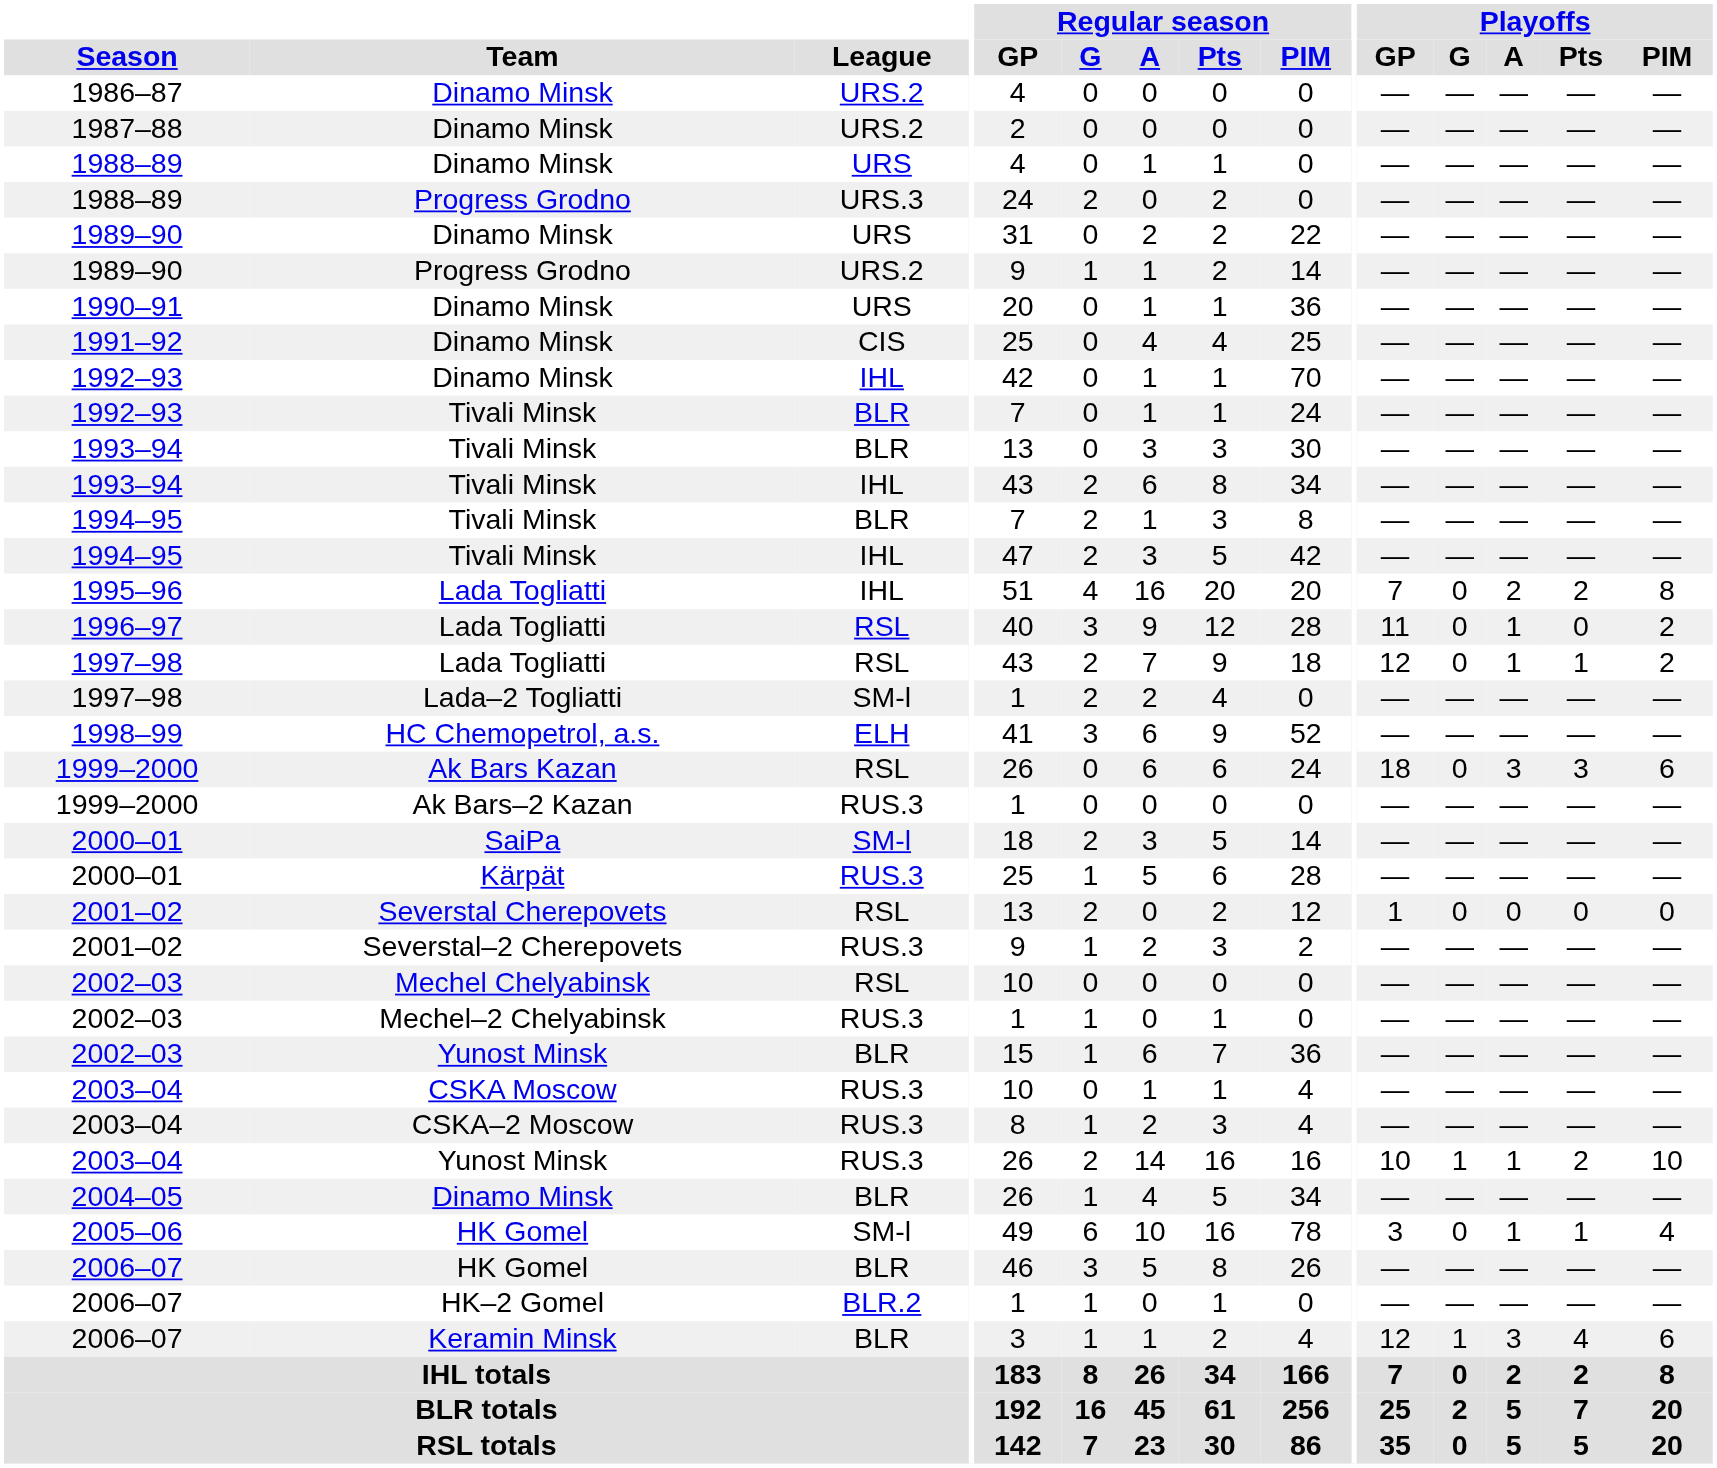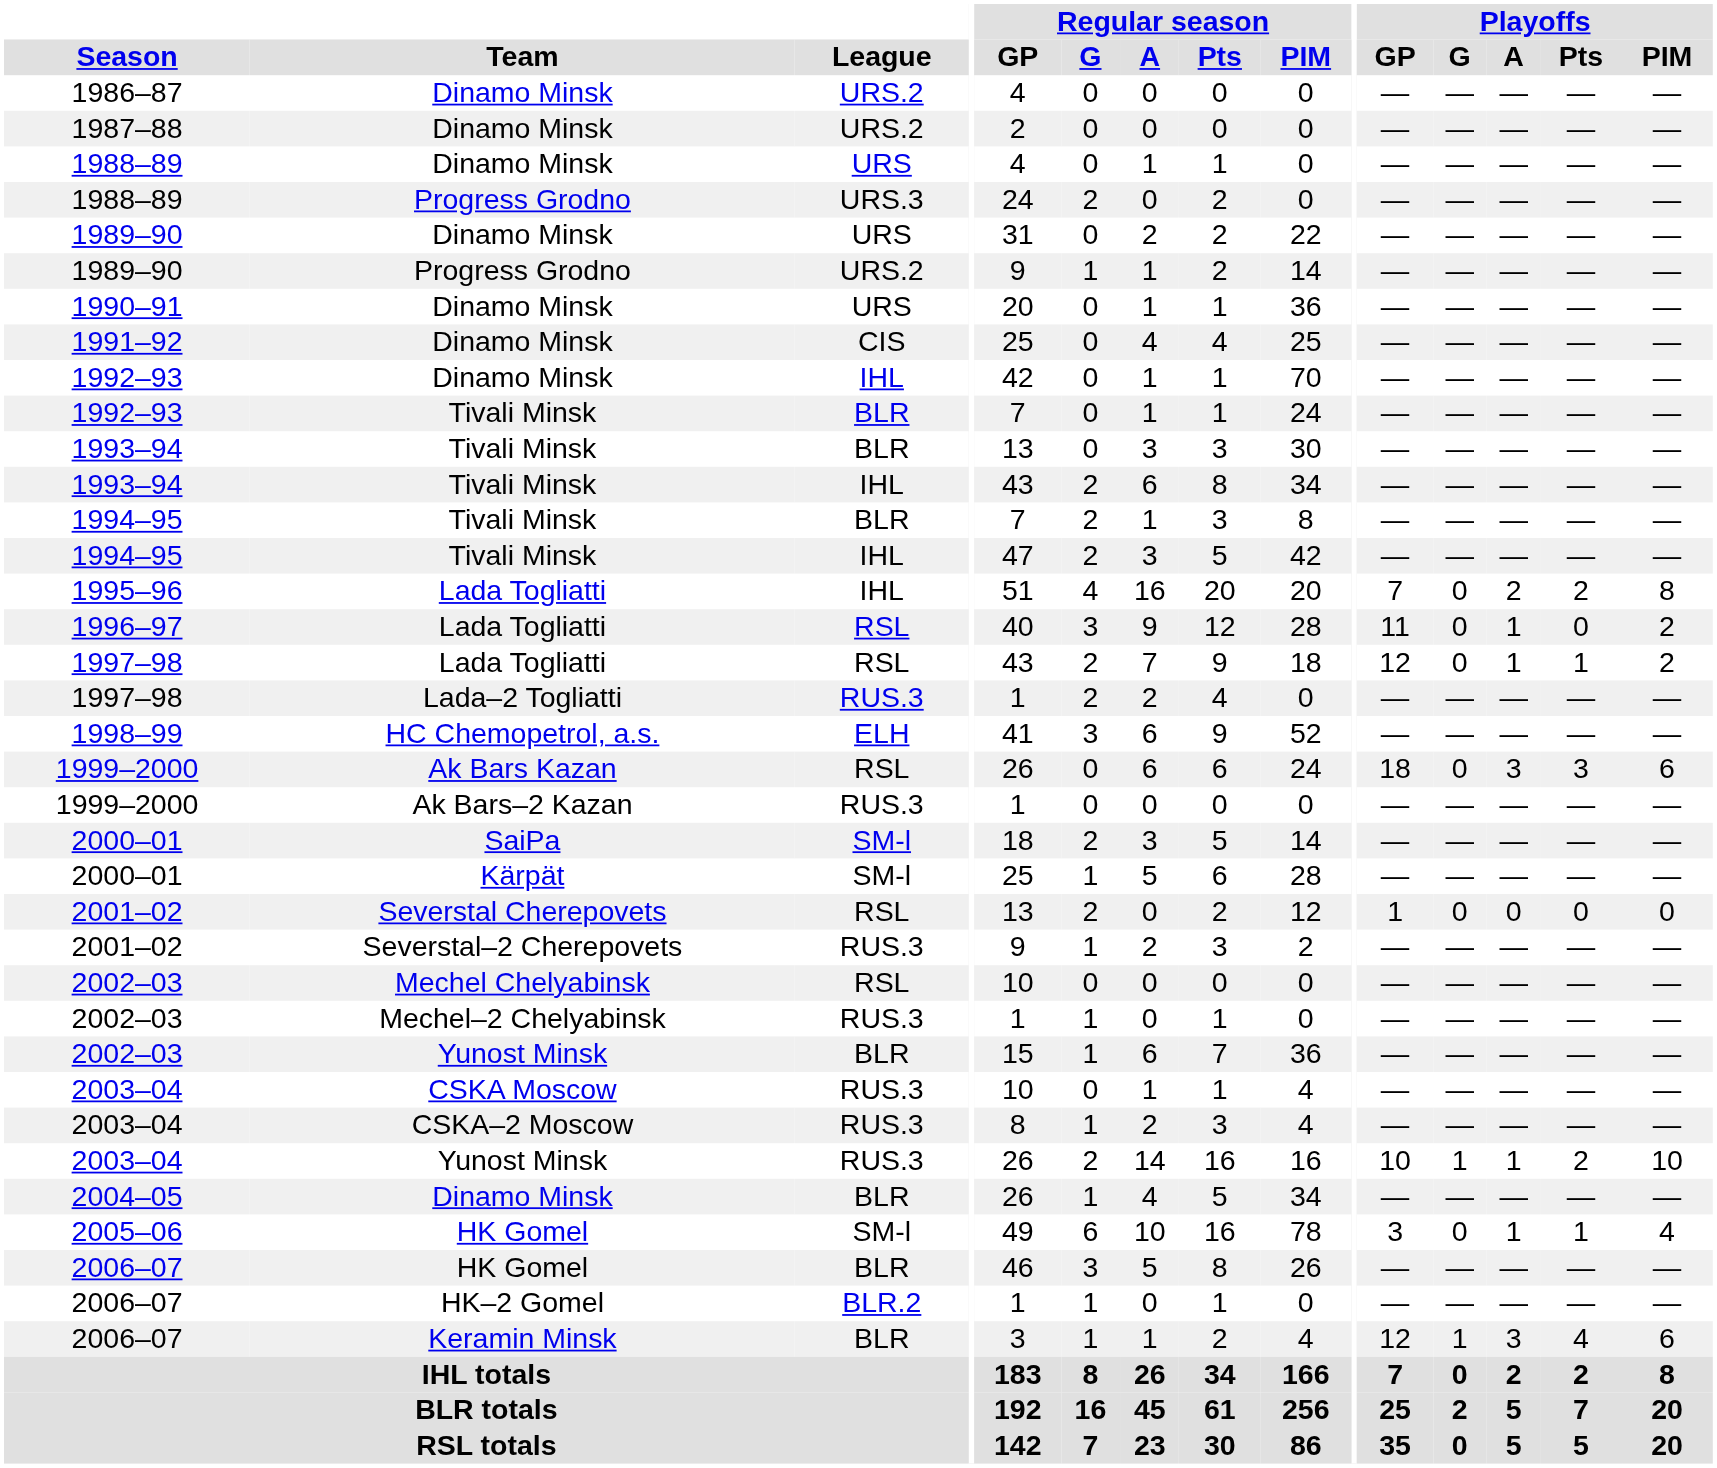 <table border="0" cellpadding="1" cellspacing="0" style="text-align:center; width:60em">
 <tr bgcolor="#e0e0e0">
 <th colspan="3" bgcolor="#ffffff"></th>
 <th rowspan="99" bgcolor="#ffffff"></th>
 <th colspan="5"><a href='#'>Regular season</a></th>
 <th rowspan="99" bgcolor="#ffffff"></th>
 <th colspan="5"><a href='#'>Playoffs</a></th>
 </tr>
 <tr bgcolor="#e0e0e0">
 <th><a href='#'>Season</a></th>
 <th>Team</th>
 <th>League</th>
 <th>GP</th>
 <th><a href='#'>G</a></th>
 <th><a href='#'>A</a></th>
 <th><a href='#'>Pts</a></th>
 <th><a href='#'>PIM</a></th>
 <th>GP</th>
 <th>G</th>
 <th>A</th>
 <th>Pts</th>
 <th>PIM</th>
 </tr>
 <tr>
 <td>1986–87</td>
 <td><a href='#'>Dinamo Minsk</a></td>
 <td><a href='#'>URS.2</a></td>
 <td>4</td>
 <td>0</td>
 <td>0</td>
 <td>0</td>
 <td>0</td>
 <td>—</td>
 <td>—</td>
 <td>—</td>
 <td>—</td>
 <td>—</td>
 </tr>
 <tr bgcolor="#f0f0f0">
 <td>1987–88</td>
 <td>Dinamo Minsk</td>
 <td>URS.2</td>
 <td>2</td>
 <td>0</td>
 <td>0</td>
 <td>0</td>
 <td>0</td>
 <td>—</td>
 <td>—</td>
 <td>—</td>
 <td>—</td>
 <td>—</td>
 </tr>
 <tr>
 <td><a href='#'>1988–89</a></td>
 <td>Dinamo Minsk</td>
 <td><a href='#'>URS</a></td>
 <td>4</td>
 <td>0</td>
 <td>1</td>
 <td>1</td>
 <td>0</td>
 <td>—</td>
 <td>—</td>
 <td>—</td>
 <td>—</td>
 <td>—</td>
 </tr>
 <tr bgcolor="#f0f0f0">
 <td>1988–89</td>
 <td><a href='#'>Progress Grodno</a></td>
 <td>URS.3</td>
 <td>24</td>
 <td>2</td>
 <td>0</td>
 <td>2</td>
 <td>0</td>
 <td>—</td>
 <td>—</td>
 <td>—</td>
 <td>—</td>
 <td>—</td>
 </tr>
 <tr>
 <td><a href='#'>1989–90</a></td>
 <td>Dinamo Minsk</td>
 <td>URS</td>
 <td>31</td>
 <td>0</td>
 <td>2</td>
 <td>2</td>
 <td>22</td>
 <td>—</td>
 <td>—</td>
 <td>—</td>
 <td>—</td>
 <td>—</td>
 </tr>
 <tr bgcolor="#f0f0f0">
 <td>1989–90</td>
 <td>Progress Grodno</td>
 <td>URS.2</td>
 <td>9</td>
 <td>1</td>
 <td>1</td>
 <td>2</td>
 <td>14</td>
 <td>—</td>
 <td>—</td>
 <td>—</td>
 <td>—</td>
 <td>—</td>
 </tr>
 <tr>
 <td><a href='#'>1990–91</a></td>
 <td>Dinamo Minsk</td>
 <td>URS</td>
 <td>20</td>
 <td>0</td>
 <td>1</td>
 <td>1</td>
 <td>36</td>
 <td>—</td>
 <td>—</td>
 <td>—</td>
 <td>—</td>
 <td>—</td>
 </tr>
 <tr bgcolor="#f0f0f0">
 <td><a href='#'>1991–92</a></td>
 <td>Dinamo Minsk</td>
 <td>CIS</td>
 <td>25</td>
 <td>0</td>
 <td>4</td>
 <td>4</td>
 <td>25</td>
 <td>—</td>
 <td>—</td>
 <td>—</td>
 <td>—</td>
 <td>—</td>
 </tr>
 <tr>
 <td><a href='#'>1992–93</a></td>
 <td>Dinamo Minsk</td>
 <td><a href='#'>IHL</a></td>
 <td>42</td>
 <td>0</td>
 <td>1</td>
 <td>1</td>
 <td>70</td>
 <td>—</td>
 <td>—</td>
 <td>—</td>
 <td>—</td>
 <td>—</td>
 </tr>
 <tr bgcolor="#f0f0f0">
 <td><a href='#'>1992–93</a></td>
 <td>Tivali Minsk</td>
 <td><a href='#'>BLR</a></td>
 <td>7</td>
 <td>0</td>
 <td>1</td>
 <td>1</td>
 <td>24</td>
 <td>—</td>
 <td>—</td>
 <td>—</td>
 <td>—</td>
 <td>—</td>
 </tr>
 <tr>
 <td><a href='#'>1993–94</a></td>
 <td>Tivali Minsk</td>
 <td>BLR</td>
 <td>13</td>
 <td>0</td>
 <td>3</td>
 <td>3</td>
 <td>30</td>
 <td>—</td>
 <td>—</td>
 <td>—</td>
 <td>—</td>
 <td>—</td>
 </tr>
 <tr bgcolor="#f0f0f0">
 <td><a href='#'>1993–94</a></td>
 <td>Tivali Minsk</td>
 <td>IHL</td>
 <td>43</td>
 <td>2</td>
 <td>6</td>
 <td>8</td>
 <td>34</td>
 <td>—</td>
 <td>—</td>
 <td>—</td>
 <td>—</td>
 <td>—</td>
 </tr>
 <tr>
 <td><a href='#'>1994–95</a></td>
 <td>Tivali Minsk</td>
 <td>BLR</td>
 <td>7</td>
 <td>2</td>
 <td>1</td>
 <td>3</td>
 <td>8</td>
 <td>—</td>
 <td>—</td>
 <td>—</td>
 <td>—</td>
 <td>—</td>
 </tr>
 <tr bgcolor="#f0f0f0">
 <td><a href='#'>1994–95</a></td>
 <td>Tivali Minsk</td>
 <td>IHL</td>
 <td>47</td>
 <td>2</td>
 <td>3</td>
 <td>5</td>
 <td>42</td>
 <td>—</td>
 <td>—</td>
 <td>—</td>
 <td>—</td>
 <td>—</td>
 </tr>
 <tr>
 <td><a href='#'>1995–96</a></td>
 <td><a href='#'>Lada Togliatti</a></td>
 <td>IHL</td>
 <td>51</td>
 <td>4</td>
 <td>16</td>
 <td>20</td>
 <td>20</td>
 <td>7</td>
 <td>0</td>
 <td>2</td>
 <td>2</td>
 <td>8</td>
 </tr>
 <tr bgcolor="#f0f0f0">
 <td><a href='#'>1996–97</a></td>
 <td>Lada Togliatti</td>
 <td><a href='#'>RSL</a></td>
 <td>40</td>
 <td>3</td>
 <td>9</td>
 <td>12</td>
 <td>28</td>
 <td>11</td>
 <td>0</td>
 <td>1</td>
 <td>0</td>
 <td>2</td>
 </tr>
 <tr>
 <td><a href='#'>1997–98</a></td>
 <td>Lada Togliatti</td>
 <td>RSL</td>
 <td>43</td>
 <td>2</td>
 <td>7</td>
 <td>9</td>
 <td>18</td>
 <td>12</td>
 <td>0</td>
 <td>1</td>
 <td>1</td>
 <td>2</td>
 </tr>
 <tr bgcolor="#f0f0f0">
 <td>1997–98</td>
 <td>Lada–2 Togliatti</td>
-<td>SM-l</td>
+<td><a href='#'>RUS.3</a></td>
 <td>1</td>
 <td>2</td>
 <td>2</td>
 <td>4</td>
 <td>0</td>
 <td>—</td>
 <td>—</td>
 <td>—</td>
 <td>—</td>
 <td>—</td>
 </tr>
 <tr>
 <td><a href='#'>1998–99</a></td>
 <td><a href='#'>HC Chemopetrol, a.s.</a></td>
 <td><a href='#'>ELH</a></td>
 <td>41</td>
 <td>3</td>
 <td>6</td>
 <td>9</td>
 <td>52</td>
 <td>—</td>
 <td>—</td>
 <td>—</td>
 <td>—</td>
 <td>—</td>
 </tr>
 <tr bgcolor="#f0f0f0">
 <td><a href='#'>1999–2000</a></td>
 <td><a href='#'>Ak Bars Kazan</a></td>
 <td>RSL</td>
 <td>26</td>
 <td>0</td>
 <td>6</td>
 <td>6</td>
 <td>24</td>
 <td>18</td>
 <td>0</td>
 <td>3</td>
 <td>3</td>
 <td>6</td>
 </tr>
 <tr>
 <td>1999–2000</td>
 <td>Ak Bars–2 Kazan</td>
 <td>RUS.3</td>
 <td>1</td>
 <td>0</td>
 <td>0</td>
 <td>0</td>
 <td>0</td>
 <td>—</td>
 <td>—</td>
 <td>—</td>
 <td>—</td>
 <td>—</td>
 </tr>
 <tr bgcolor="#f0f0f0">
 <td><a href='#'>2000–01</a></td>
 <td><a href='#'>SaiPa</a></td>
 <td><a href='#'>SM-l</a></td>
 <td>18</td>
 <td>2</td>
 <td>3</td>
 <td>5</td>
 <td>14</td>
 <td>—</td>
 <td>—</td>
 <td>—</td>
 <td>—</td>
 <td>—</td>
 </tr>
 <tr>
 <td>2000–01</td>
 <td><a href='#'>Kärpät</a></td>
-<td><a href='#'>RUS.3</a></td>
+<td>SM-l</td>
 <td>25</td>
 <td>1</td>
 <td>5</td>
 <td>6</td>
 <td>28</td>
 <td>—</td>
 <td>—</td>
 <td>—</td>
 <td>—</td>
 <td>—</td>
 </tr>
 <tr bgcolor="#f0f0f0">
 <td><a href='#'>2001–02</a></td>
 <td><a href='#'>Severstal Cherepovets</a></td>
 <td>RSL</td>
 <td>13</td>
 <td>2</td>
 <td>0</td>
 <td>2</td>
 <td>12</td>
 <td>1</td>
 <td>0</td>
 <td>0</td>
 <td>0</td>
 <td>0</td>
 </tr>
 <tr>
 <td>2001–02</td>
 <td>Severstal–2 Cherepovets</td>
 <td>RUS.3</td>
 <td>9</td>
 <td>1</td>
 <td>2</td>
 <td>3</td>
 <td>2</td>
 <td>—</td>
 <td>—</td>
 <td>—</td>
 <td>—</td>
 <td>—</td>
 </tr>
 <tr bgcolor="#f0f0f0">
 <td><a href='#'>2002–03</a></td>
 <td><a href='#'>Mechel Chelyabinsk</a></td>
 <td>RSL</td>
 <td>10</td>
 <td>0</td>
 <td>0</td>
 <td>0</td>
 <td>0</td>
 <td>—</td>
 <td>—</td>
 <td>—</td>
 <td>—</td>
 <td>—</td>
 </tr>
 <tr>
 <td>2002–03</td>
 <td>Mechel–2 Chelyabinsk</td>
 <td>RUS.3</td>
 <td>1</td>
 <td>1</td>
 <td>0</td>
 <td>1</td>
 <td>0</td>
 <td>—</td>
 <td>—</td>
 <td>—</td>
 <td>—</td>
 <td>—</td>
 </tr>
 <tr bgcolor="#f0f0f0">
 <td><a href='#'>2002–03</a></td>
 <td><a href='#'>Yunost Minsk</a></td>
 <td>BLR</td>
 <td>15</td>
 <td>1</td>
 <td>6</td>
 <td>7</td>
 <td>36</td>
 <td>—</td>
 <td>—</td>
 <td>—</td>
 <td>—</td>
 <td>—</td>
 </tr>
 <tr>
 <td><a href='#'>2003–04</a></td>
 <td><a href='#'>CSKA Moscow</a></td>
 <td>RUS.3</td>
 <td>10</td>
 <td>0</td>
 <td>1</td>
 <td>1</td>
 <td>4</td>
 <td>—</td>
 <td>—</td>
 <td>—</td>
 <td>—</td>
 <td>—</td>
 </tr>
 <tr bgcolor="#f0f0f0">
 <td>2003–04</td>
 <td>CSKA–2 Moscow</td>
 <td>RUS.3</td>
 <td>8</td>
 <td>1</td>
 <td>2</td>
 <td>3</td>
 <td>4</td>
 <td>—</td>
 <td>—</td>
 <td>—</td>
 <td>—</td>
 <td>—</td>
 </tr>
 <tr>
 <td><a href='#'>2003–04</a></td>
 <td>Yunost Minsk</td>
 <td>RUS.3</td>
 <td>26</td>
 <td>2</td>
 <td>14</td>
 <td>16</td>
 <td>16</td>
 <td>10</td>
 <td>1</td>
 <td>1</td>
 <td>2</td>
 <td>10</td>
 </tr>
 <tr bgcolor="#f0f0f0">
 <td><a href='#'>2004–05</a></td>
 <td><a href='#'>Dinamo Minsk</a></td>
 <td>BLR</td>
 <td>26</td>
 <td>1</td>
 <td>4</td>
 <td>5</td>
 <td>34</td>
 <td>—</td>
 <td>—</td>
 <td>—</td>
 <td>—</td>
 <td>—</td>
 </tr>
 <tr>
 <td><a href='#'>2005–06</a></td>
 <td><a href='#'>HK Gomel</a></td>
 <td>SM-l</td>
 <td>49</td>
 <td>6</td>
 <td>10</td>
 <td>16</td>
 <td>78</td>
 <td>3</td>
 <td>0</td>
 <td>1</td>
 <td>1</td>
 <td>4</td>
 </tr>
 <tr bgcolor="#f0f0f0">
 <td><a href='#'>2006–07</a></td>
 <td>HK Gomel</td>
 <td>BLR</td>
 <td>46</td>
 <td>3</td>
 <td>5</td>
 <td>8</td>
 <td>26</td>
 <td>—</td>
 <td>—</td>
 <td>—</td>
 <td>—</td>
 <td>—</td>
 </tr>
 <tr>
 <td>2006–07</td>
 <td>HK–2 Gomel</td>
 <td><a href='#'>BLR.2</a></td>
 <td>1</td>
 <td>1</td>
 <td>0</td>
 <td>1</td>
 <td>0</td>
 <td>—</td>
 <td>—</td>
 <td>—</td>
 <td>—</td>
 <td>—</td>
 </tr>
 <tr bgcolor="#f0f0f0">
 <td>2006–07</td>
 <td><a href='#'>Keramin Minsk</a></td>
 <td>BLR</td>
 <td>3</td>
 <td>1</td>
 <td>1</td>
 <td>2</td>
 <td>4</td>
 <td>12</td>
 <td>1</td>
 <td>3</td>
 <td>4</td>
 <td>6</td>
 </tr>
 <tr bgcolor="#e0e0e0">
 <th colspan="3">IHL totals</th>
 <th>183</th>
 <th>8</th>
 <th>26</th>
 <th>34</th>
 <th>166</th>
 <th>7</th>
 <th>0</th>
 <th>2</th>
 <th>2</th>
 <th>8</th>
 </tr>
 <tr bgcolor="#e0e0e0">
 <th colspan="3">BLR totals</th>
 <th>192</th>
 <th>16</th>
 <th>45</th>
 <th>61</th>
 <th>256</th>
 <th>25</th>
 <th>2</th>
 <th>5</th>
 <th>7</th>
 <th>20</th>
 </tr>
 <tr bgcolor="#e0e0e0">
 <th colspan="3">RSL totals</th>
 <th>142</th>
 <th>7</th>
 <th>23</th>
 <th>30</th>
 <th>86</th>
 <th>35</th>
 <th>0</th>
 <th>5</th>
 <th>5</th>
 <th>20</th>
 </tr>
 </table>
